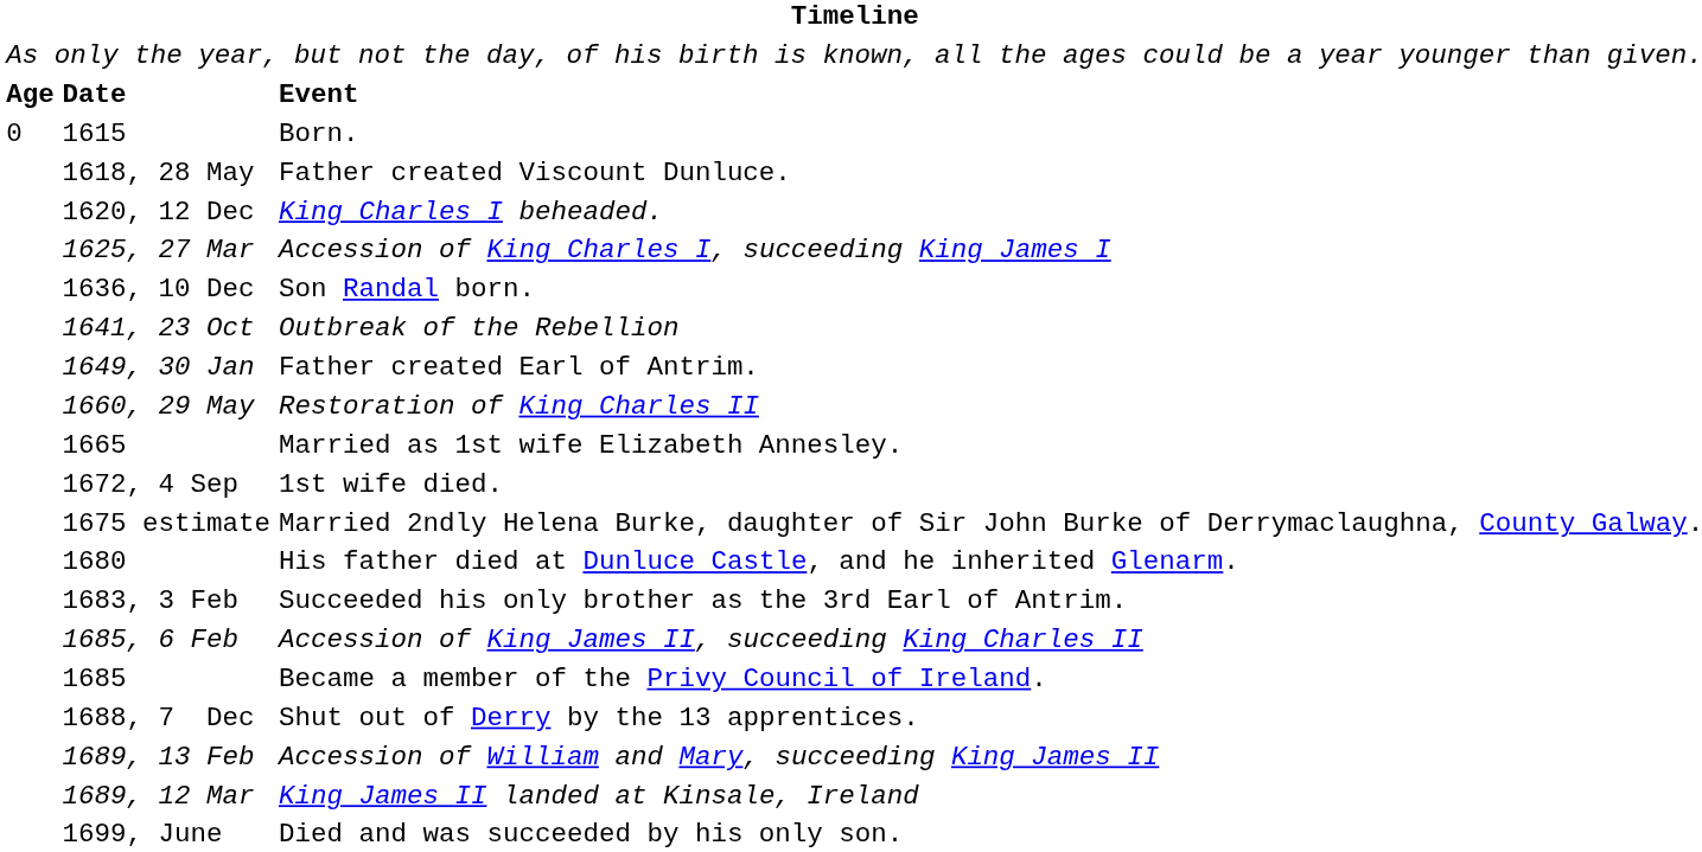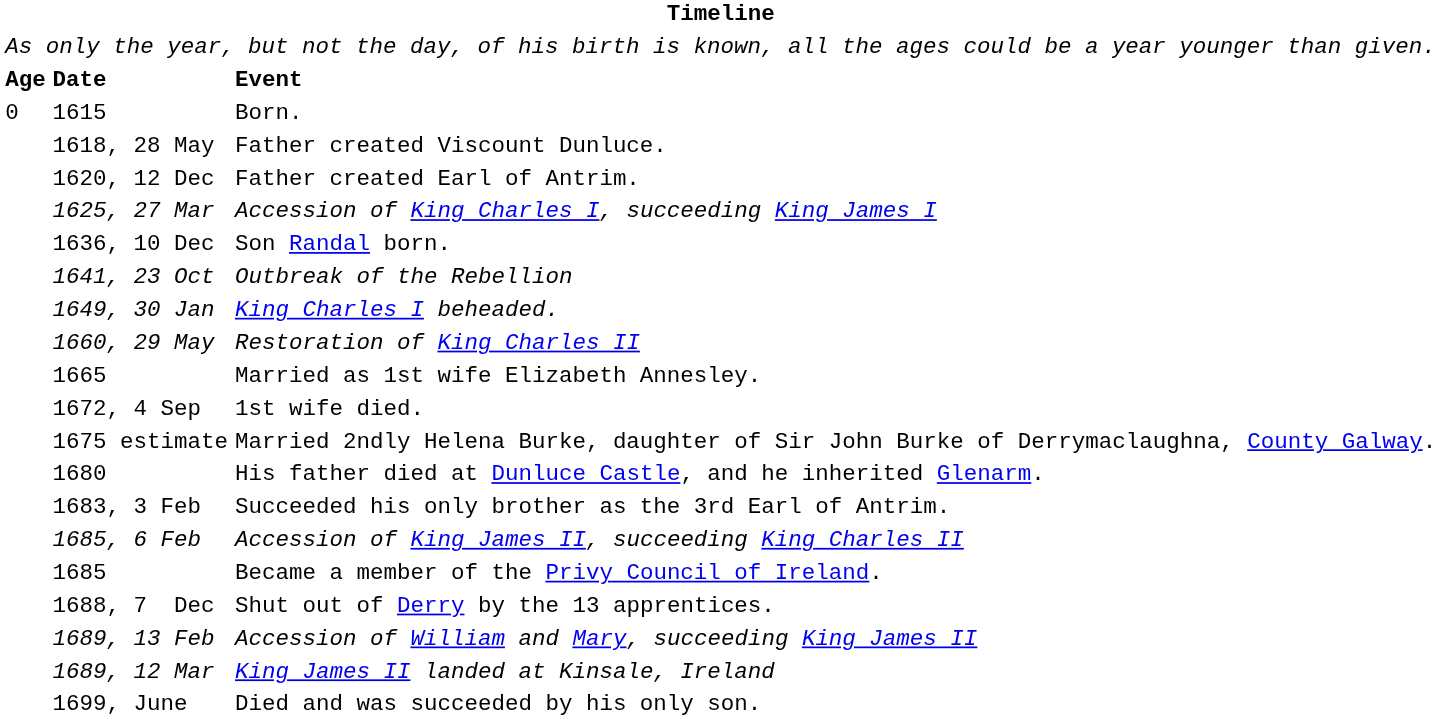 <table>
 <tr>
 <th colspan=3>Timeline</th>
 </tr>
 <tr>
 <td colspan=3><em>As only the year, but not the day, of his birth is known, all the ages could be a year younger than given.</em></td>
 </tr>
 <tr>
 <th align="left">Age</th>
 <th align="left">Date</th>
 <th align="left">Event</th>
 </tr>
 <tr>
 <td>0</td>
 <td>1615</td>
 <td>Born.</td>
 </tr>
 <tr>
 <td></td>
 <td>1618, 28 May</td>
 <td>Father created Viscount Dunluce.</td>
 </tr>
 <tr>
 <td></td>
 <td>1620, 12 Dec</td>
-<td><em><a href='#'>King Charles I</a> beheaded.</em></td>
+<td>Father created Earl of Antrim.</td>
 </tr>
 <tr>
 <td></td>
 <td><em>1625, 27 Mar</em></td>
 <td><em>Accession of <a href='#'>King Charles I</a>, succeeding <a href='#'>King James I</a></em></td>
 </tr>
 <tr>
 <td></td>
 <td>1636, 10 Dec</td>
 <td>Son <a href='#'>Randal</a> born.</td>
 </tr>
 <tr>
 <td></td>
 <td><em>1641, 23 Oct</em></td>
 <td><em>Outbreak of the Rebellion</em></td>
 </tr>
 <tr>
 <td></td>
 <td><em>1649, 30 Jan</em></td>
-<td>Father created Earl of Antrim.</td>
+<td><em><a href='#'>King Charles I</a> beheaded.</em></td>
 </tr>
 <tr>
 <td></td>
 <td><em>1660, 29 May</em></td>
 <td><em>Restoration of <a href='#'>King Charles II</a></em></td>
 </tr>
 <tr>
 <td></td>
 <td>1665</td>
 <td>Married as 1st wife Elizabeth Annesley.</td>
 </tr>
 <tr>
 <td></td>
 <td>1672, 4 Sep</td>
 <td>1st wife died.</td>
 </tr>
 <tr>
 <td></td>
 <td>1675 estimate</td>
 <td>Married 2ndly Helena Burke, daughter of Sir John Burke of Derrymaclaughna, <a href='#'>County Galway</a>.</td>
 </tr>
 <tr>
 <td></td>
 <td>1680</td>
 <td>His father died at <a href='#'>Dunluce Castle</a>, and he inherited <a href='#'>Glenarm</a>.</td>
 </tr>
 <tr>
 <td></td>
 <td>1683, 3 Feb</td>
 <td>Succeeded his only brother as the 3rd Earl of Antrim.</td>
 </tr>
 <tr>
 <td></td>
 <td><em>1685, 6 Feb</em></td>
 <td><em>Accession of <a href='#'>King James II</a>, succeeding <a href='#'>King Charles II</a></em></td>
 </tr>
 <tr>
 <td></td>
 <td>1685</td>
 <td>Became a member of the <a href='#'>Privy Council of Ireland</a>.</td>
 </tr>
 <tr>
 <td></td>
 <td>1688, 7  Dec</td>
 <td>Shut out of <a href='#'>Derry</a> by the 13 apprentices.</td>
 </tr>
 <tr>
 <td></td>
 <td><em>1689, 13 Feb</em></td>
 <td><em>Accession of <a href='#'>William</a> and <a href='#'>Mary</a>, succeeding <a href='#'>King James II</a></em></td>
 </tr>
 <tr>
 <td></td>
 <td><em>1689, 12 Mar</em></td>
 <td><em><a href='#'>King James II</a> landed at Kinsale, Ireland</em></td>
 </tr>
 <tr>
 <td></td>
 <td>1699, June</td>
 <td>Died and was succeeded by his only son.</td>
 </tr>
 </table>
